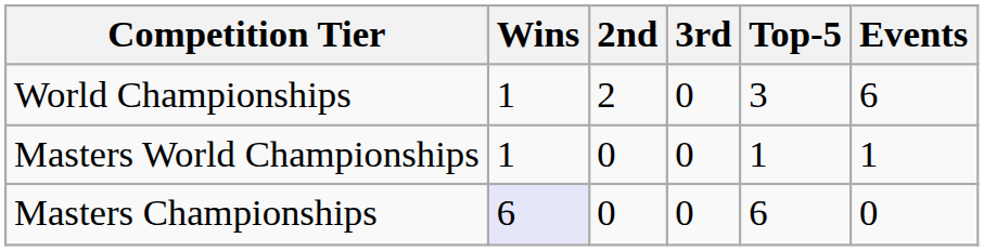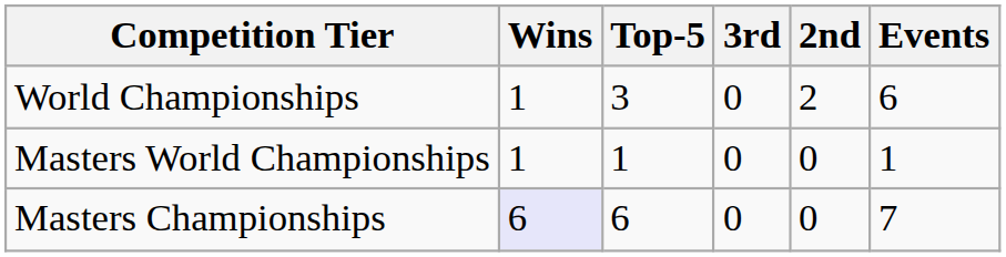 <table class="wikitable">
 <tr>
 <th>Competition Tier</th>
 <th>Wins</th>
+<th>Top-5</th>
+<th>3rd</th>
 <th>2nd</th>
-<th>3rd</th>
-<th>Top-5</th>
 <th>Events</th>
 </tr>
 <tr>
 <td>World Championships</td>
 <td>1</td>
+<td>3</td>
+<td>0</td>
 <td>2</td>
-<td>0</td>
-<td>3</td>
 <td>6</td>
 </tr>
 <tr>
 <td>Masters World Championships</td>
 <td>1</td>
+<td>1</td>
 <td>0</td>
 <td>0</td>
-<td>1</td>
 <td>1</td>
 </tr>
 <tr>
 <td>Masters Championships</td>
 <td style="background: lavender;">6</td>
+<td>6</td>
 <td>0</td>
 <td>0</td>
-<td>6</td>
-<td>0</td>
+<td>7</td>
 </tr>
 </table>
